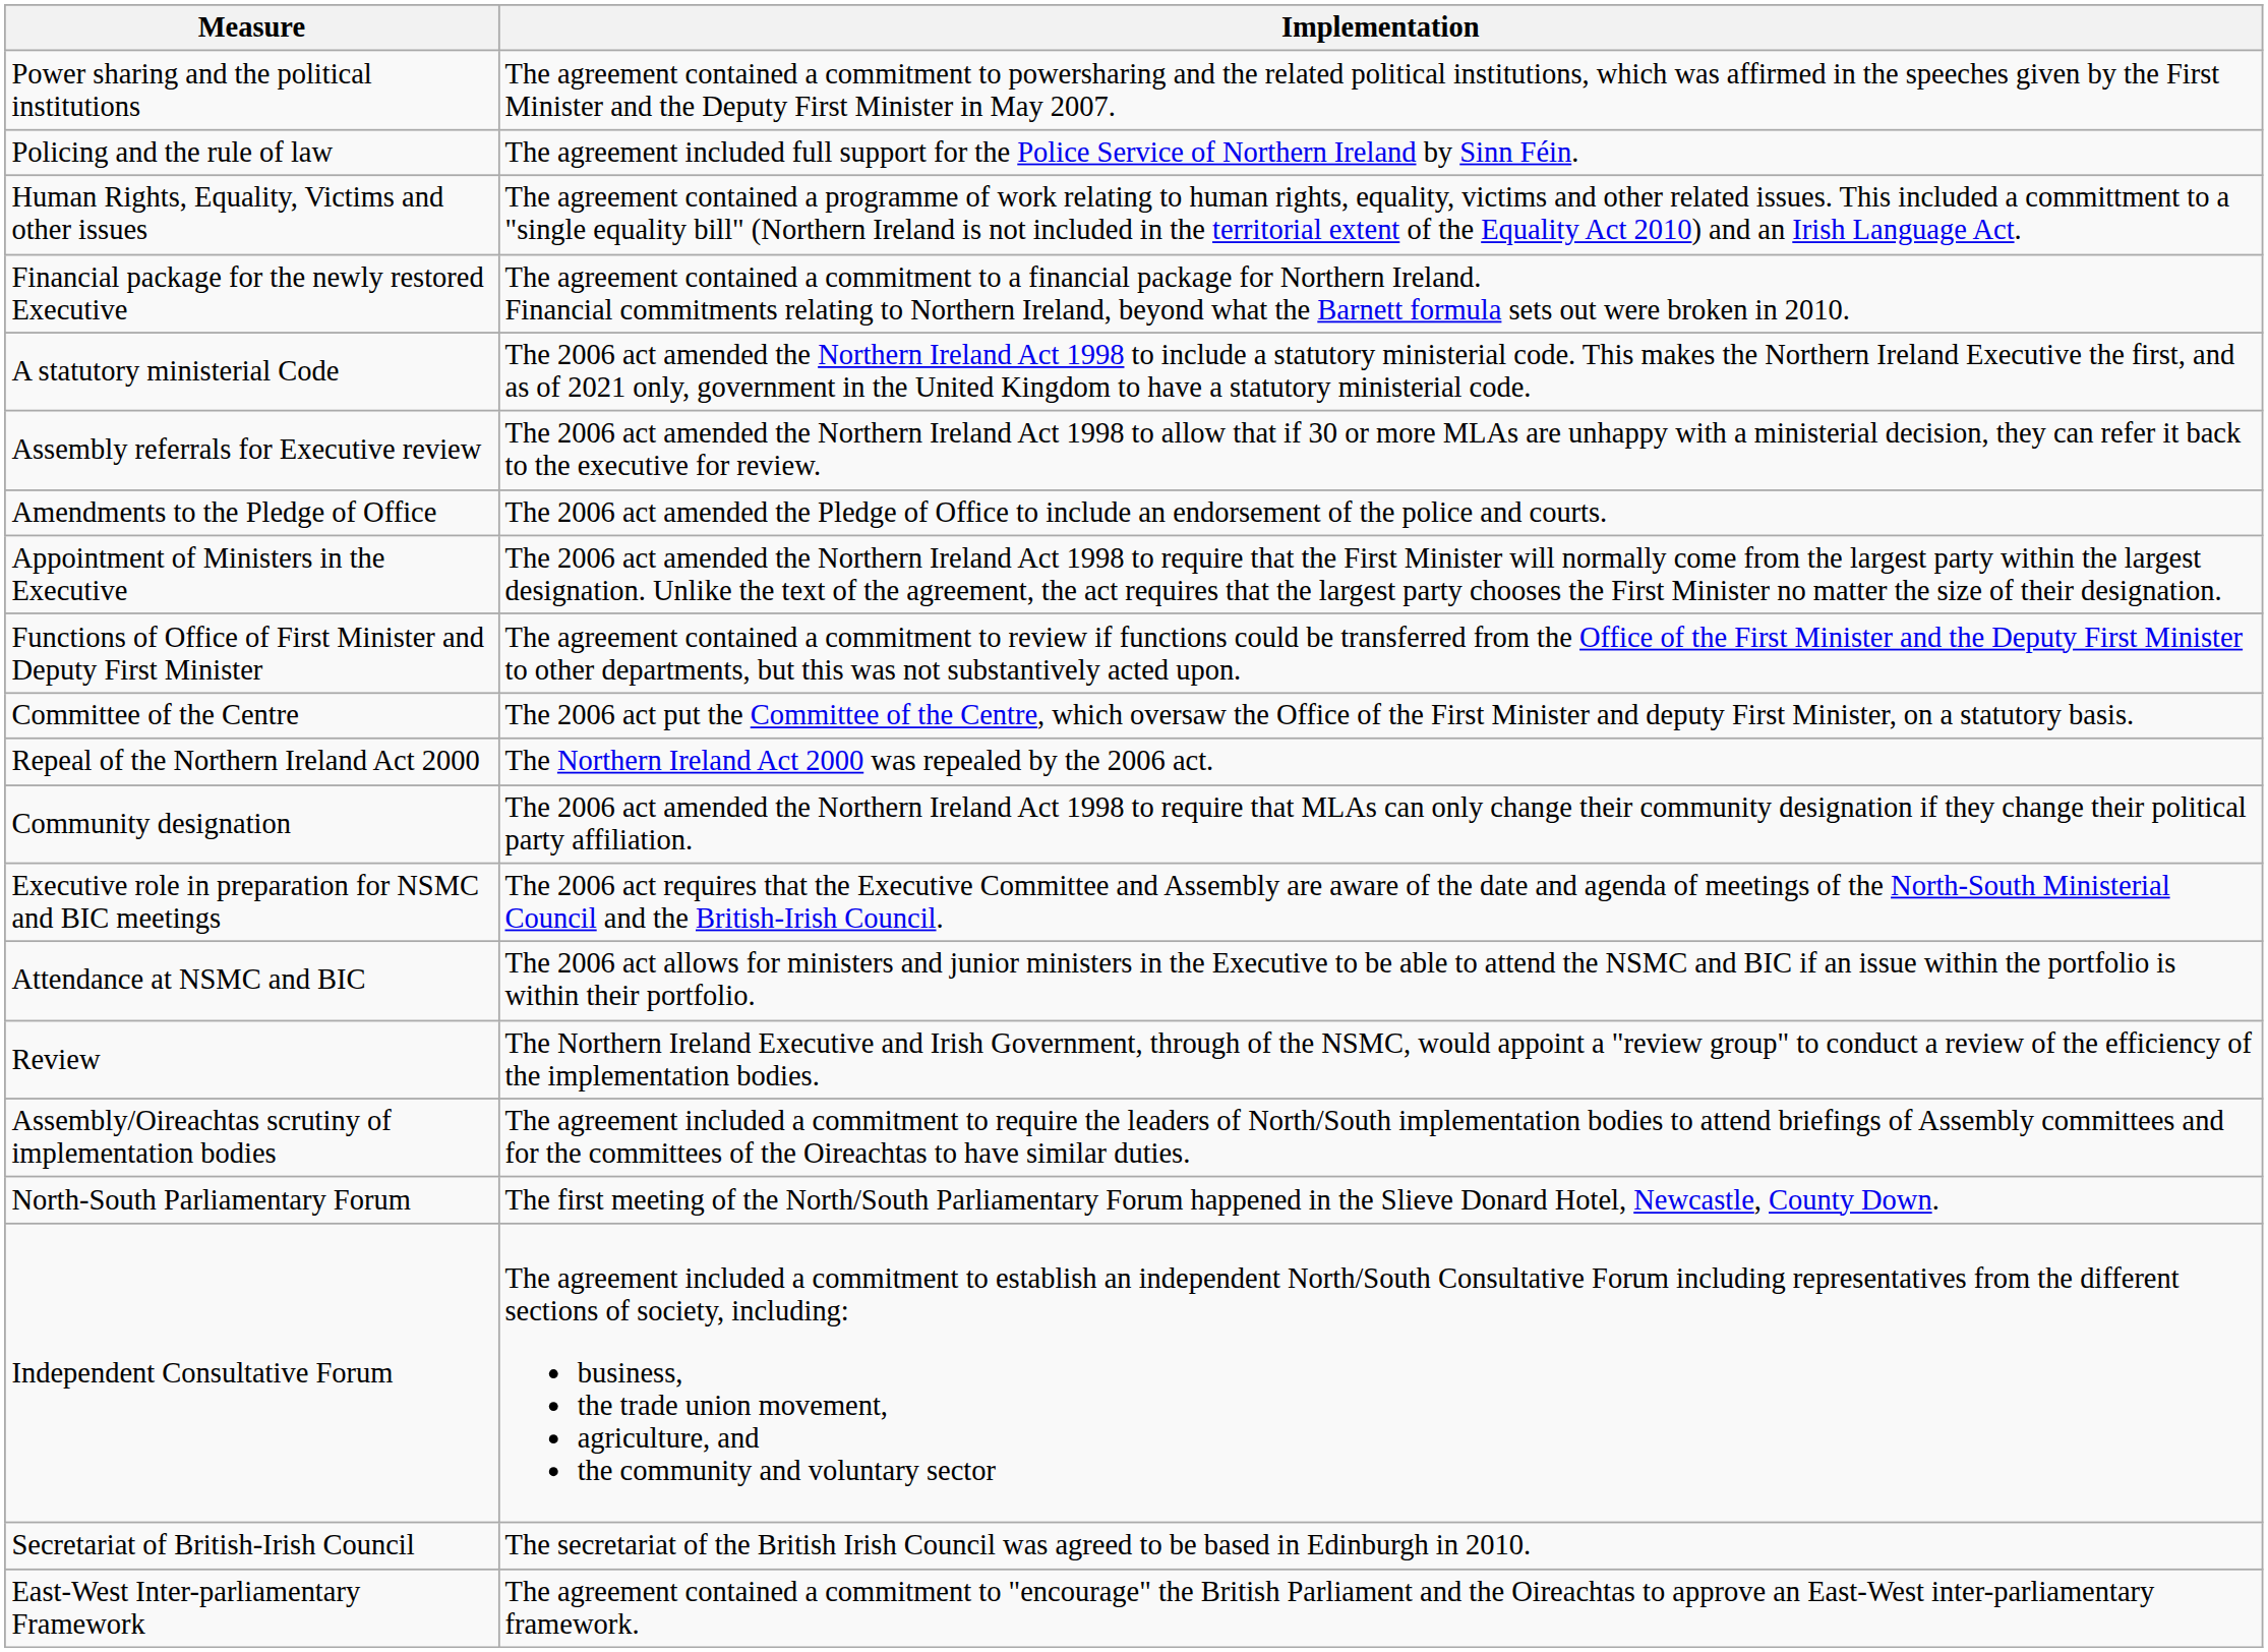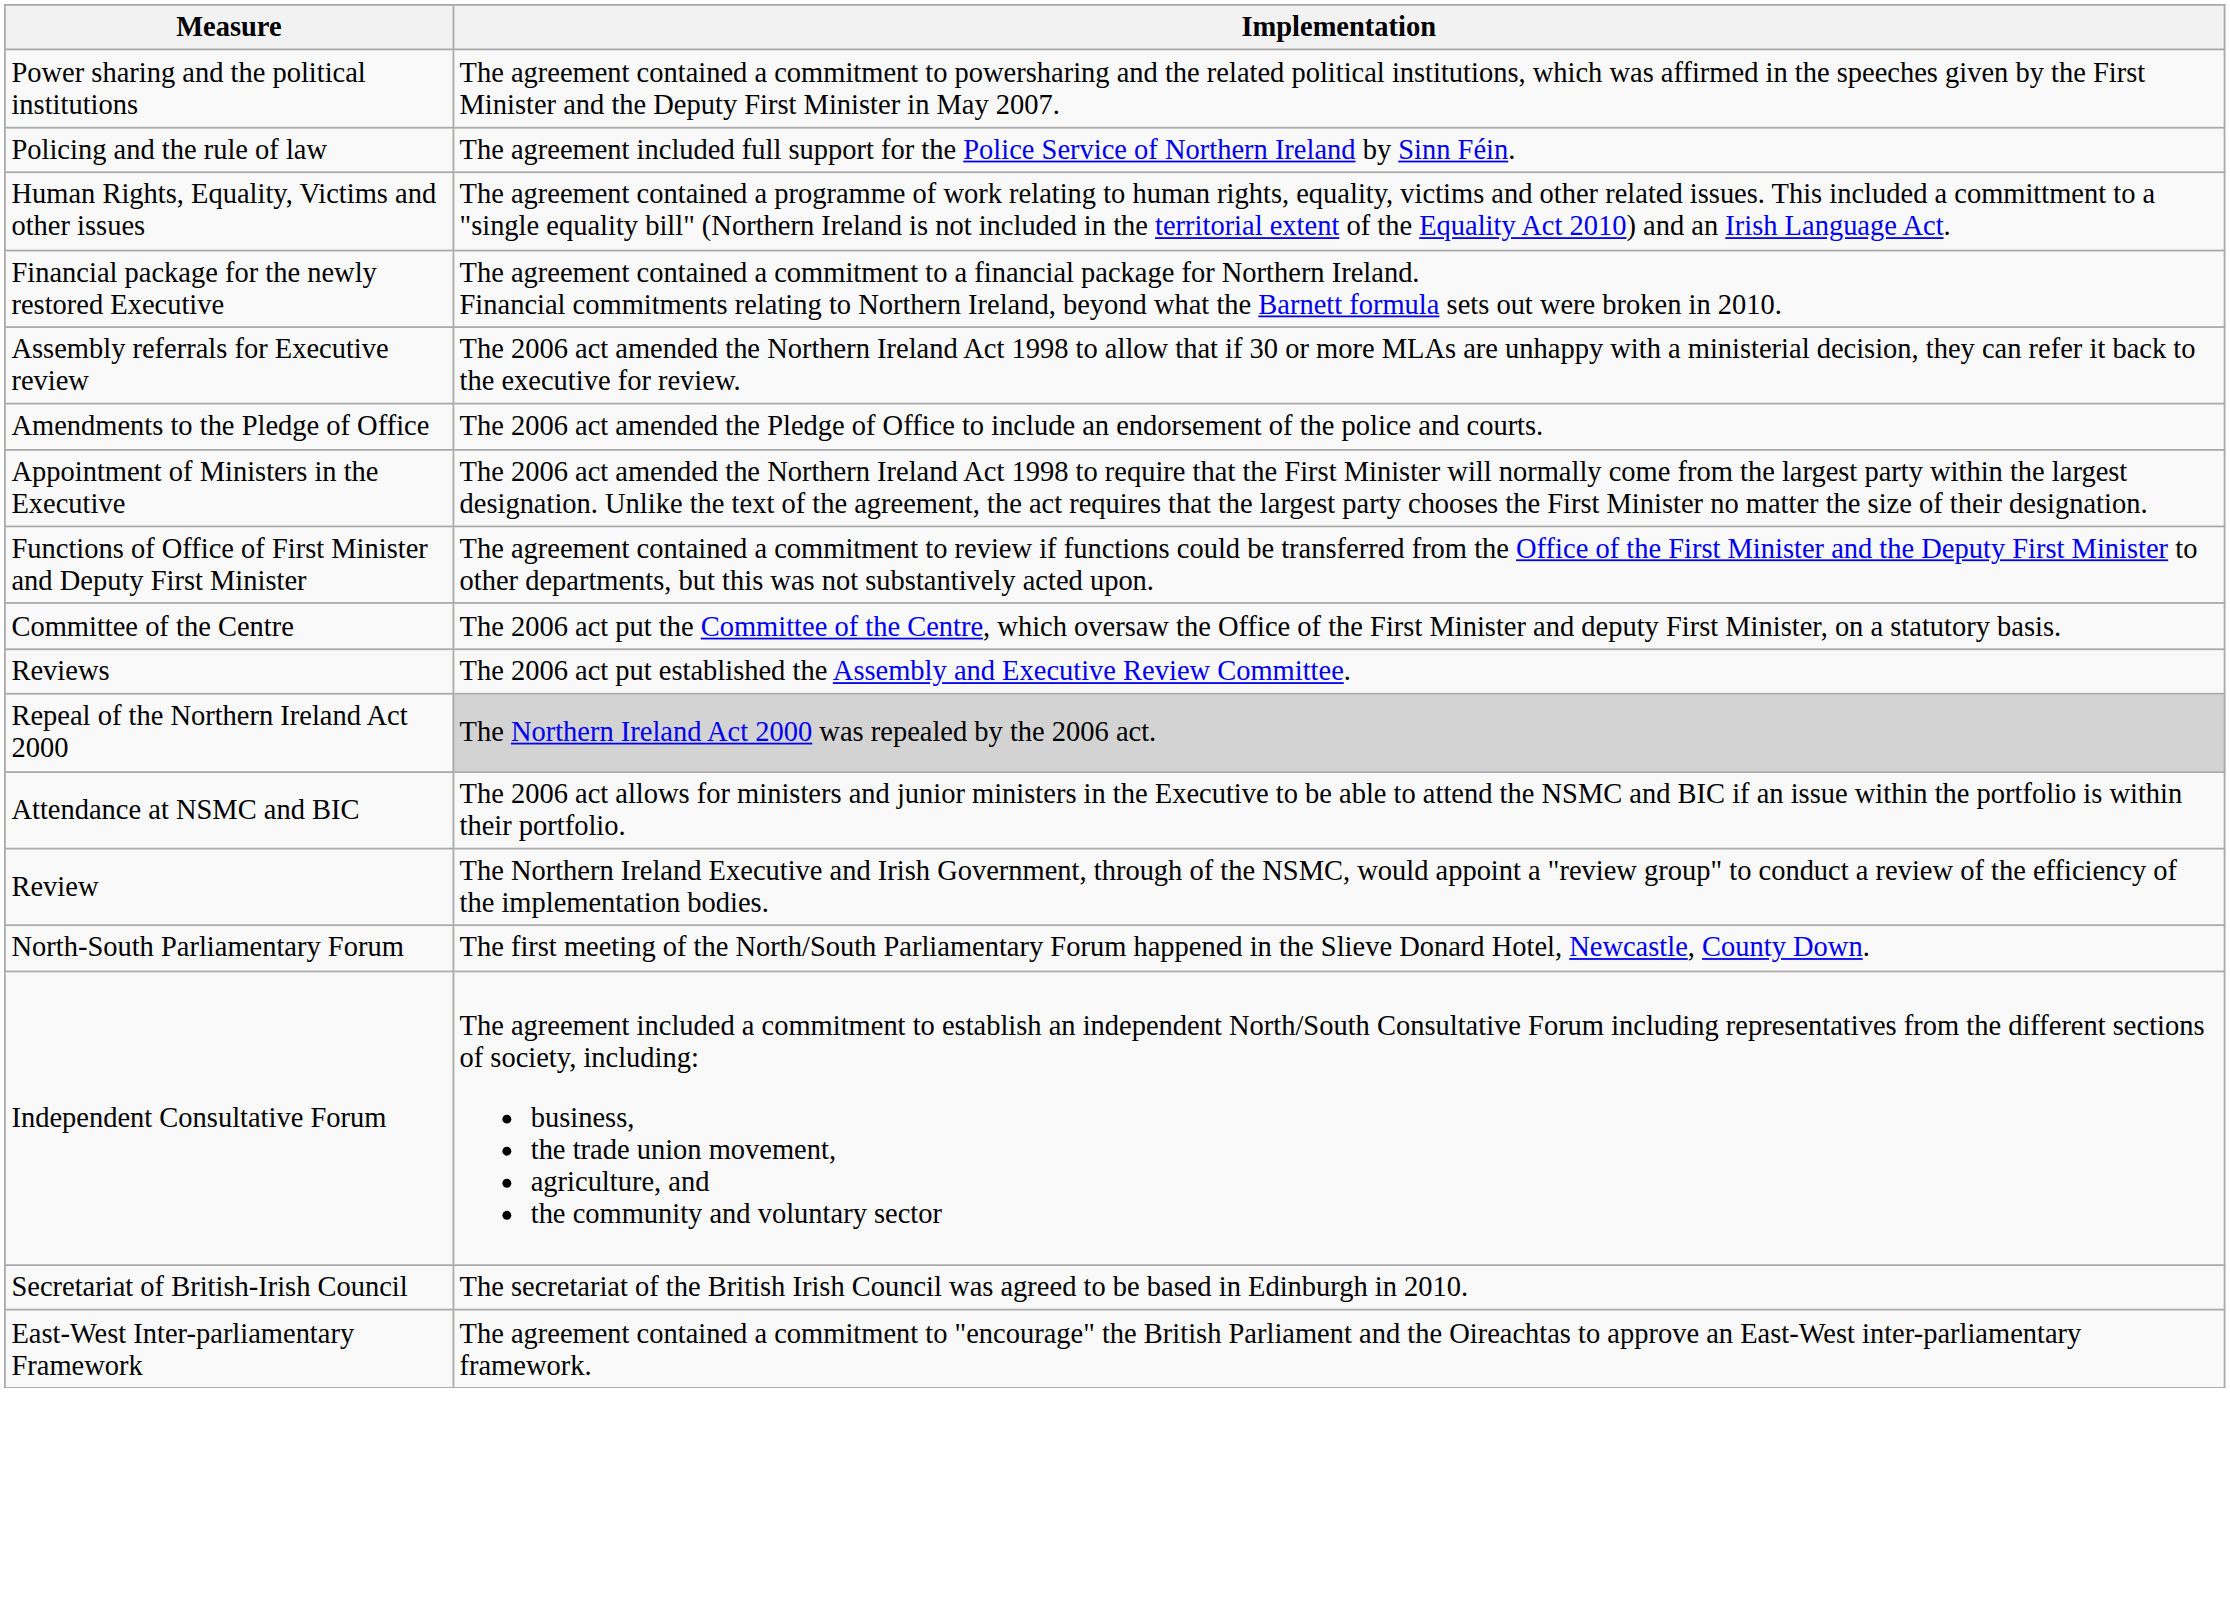 <table class="wikitable">
 <tr>
 <th>Measure</th>
 <th>Implementation</th>
 </tr>
 <tr>
 <td>Power sharing and the political institutions</td>
 <td>The agreement contained a commitment to powersharing and the related political institutions, which was affirmed in the speeches given by the First Minister and the Deputy First Minister in May 2007.</td>
 </tr>
 <tr>
 <td>Policing and the rule of law</td>
 <td>The agreement included full support for the <a href='#'>Police Service of Northern Ireland</a> by <a href='#'>Sinn Féin</a>.</td>
 </tr>
 <tr>
 <td>Human Rights, Equality, Victims and other issues</td>
 <td>The agreement contained a programme of work relating to human rights, equality, victims and other related issues. This included a committment to a "single equality bill" (Northern Ireland is not included in the <a href='#'>territorial extent</a> of the <a href='#'>Equality Act 2010</a>) and an <a href='#'>Irish Language Act</a>.</td>
 </tr>
 <tr>
 <td>Financial package for the newly restored Executive</td>
 <td>The agreement contained a commitment to a financial package for Northern Ireland.<br>Financial commitments relating to Northern Ireland, beyond what the <a href='#'>Barnett formula</a> sets out were broken in 2010.</td>
 </tr>
 <tr>
-<td>A statutory ministerial Code</td>
-<td>The 2006 act amended the <a href='#'>Northern Ireland Act 1998</a> to include a statutory ministerial code. This makes the Northern Ireland Executive the first, and as of 2021 only, government in the United Kingdom to have a statutory ministerial code.</td>
-</tr>
-<tr>
 <td>Assembly referrals for Executive review</td>
 <td>The 2006 act amended the Northern Ireland Act 1998 to allow that if 30 or more MLAs are unhappy with a ministerial decision, they can refer it back to the executive for review.</td>
 </tr>
 <tr>
 <td>Amendments to the Pledge of Office</td>
 <td>The 2006 act amended the Pledge of Office to include an endorsement of the police and courts.</td>
 </tr>
 <tr>
 <td>Appointment of Ministers in the Executive</td>
 <td>The 2006 act amended the Northern Ireland Act 1998 to require that the  First Minister will normally come from the largest party within the largest designation. Unlike the text of the agreement, the act requires that the largest party chooses the First Minister no matter the size of their designation.</td>
 </tr>
 <tr>
 <td>Functions of Office of First Minister and Deputy First Minister</td>
 <td>The agreement contained a commitment to review if functions could be transferred from the <a href='#'>Office of  the First Minister and the Deputy First Minister</a> to other departments, but this was not substantively acted upon.</td>
 </tr>
 <tr>
 <td>Committee of the Centre</td>
 <td>The 2006 act put the <a href='#'>Committee of the Centre</a>, which oversaw the  Office of the First Minister and deputy First Minister, on a statutory basis.</td>
 </tr>
 <tr>
-<td>Repeal of the Northern Ireland Act 2000</td>
-<td>The <a href='#'>Northern Ireland Act 2000</a> was repealed by the 2006 act.</td>
+<td>Reviews</td>
+<td>The 2006 act put established the <a href='#'>Assembly and Executive Review Committee</a>.</td>
 </tr>
 <tr>
-<td>Community designation</td>
-<td>The 2006 act amended the Northern Ireland Act 1998 to require that MLAs can only change their community designation if they change their political party affiliation.</td>
-</tr>
-<tr>
-<td>Executive role in preparation for NSMC and BIC meetings</td>
-<td>The 2006 act requires that the Executive Committee and Assembly are aware of the date and agenda of meetings of the  <a href='#'>North-South Ministerial Council</a> and the <a href='#'>British-Irish Council</a>.</td>
+<td>Repeal of the Northern Ireland Act 2000</td>
+<td style="background: lightgrey;">The <a href='#'>Northern Ireland Act 2000</a> was repealed by the 2006 act.</td>
 </tr>
 <tr>
 <td>Attendance at NSMC and BIC</td>
 <td>The 2006 act allows for ministers and junior ministers in the Executive to be able to attend the NSMC and BIC if an issue within the portfolio is within their portfolio.</td>
 </tr>
 <tr>
 <td>Review</td>
 <td>The Northern Ireland Executive and Irish Government, through of the NSMC, would appoint a "review group" to conduct a review of the efficiency of the implementation bodies.</td>
-</tr>
-<tr>
-<td>Assembly/Oireachtas scrutiny of implementation bodies</td>
-<td>The agreement included a commitment to require the leaders of North/South implementation bodies to attend briefings of Assembly committees and for the committees of the Oireachtas to have similar duties.</td>
 </tr>
 <tr>
 <td>North-South Parliamentary Forum</td>
 <td>The first meeting of the North/South Parliamentary Forum  happened in the Slieve Donard Hotel, <a href='#'>Newcastle</a>, <a href='#'>County Down</a>.</td>
 </tr>
 <tr>
 <td>Independent Consultative Forum</td>
 <td><br>The agreement included a commitment to establish an independent North/South Consultative Forum including representatives from the different sections of society, including:<ul><li>business,</li><li>the trade union movement,</li><li>agriculture, and</li><li>the community and voluntary sector</li></ul></td>
 </tr>
 <tr>
 <td>Secretariat of British-Irish Council</td>
 <td>The secretariat of the British Irish Council was agreed to be based in Edinburgh in 2010.</td>
 </tr>
 <tr>
 <td>East-West Inter-parliamentary Framework</td>
 <td>The agreement contained a commitment to "encourage" the British Parliament and the Oireachtas to approve an East-West inter-parliamentary framework.</td>
 </tr>
 </table>
